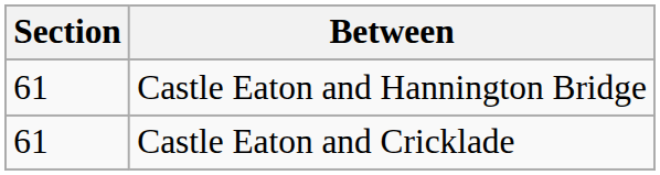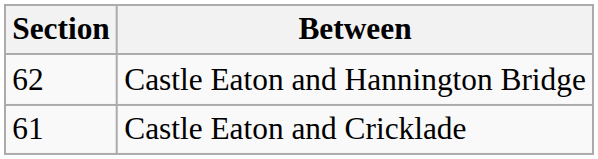 <table class="wikitable">
 <tr>
 <th>Section</th>
 <th>Between</th>
 </tr>
 <tr>
-<td>61</td>
+<td>62</td>
 <td>Castle Eaton and Hannington Bridge</td>
 </tr>
 <tr>
 <td>61</td>
 <td>Castle Eaton and Cricklade</td>
 </tr>
 </table>
